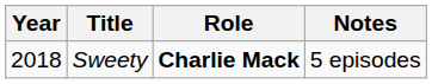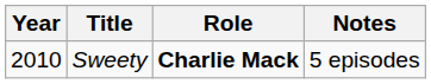 <table class="wikitable">
 <tr>
 <th>Year</th>
 <th>Title</th>
 <th>Role</th>
 <th>Notes</th>
 </tr>
 <tr>
-<td>2018</td>
+<td>2010</td>
 <td><em>Sweety</em></td>
 <td><strong>Charlie Mack</strong></td>
 <td>5 episodes</td>
 </tr>
 </table>
